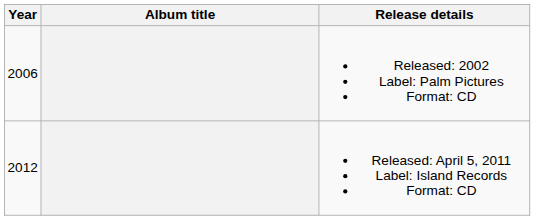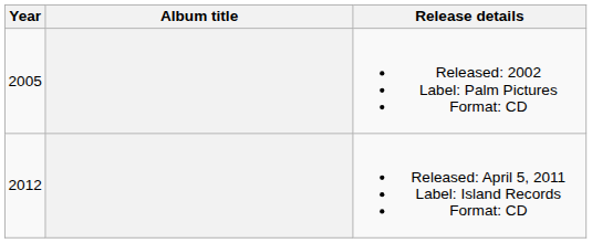 <table class="wikitable plainrowheaders" style="text-align:center;">
 <tr>
 <th>Year</th>
 <th scope="col" rowspan="1" style="width:20em">Album title</th>
 <th scope="col" rowspan="1" style="width:15em">Release details</th>
 </tr>
 <tr>
-<td>2006</td>
+<td>2005</td>
 <th></th>
 <td><br><ul><li>Released: 2002</li><li>Label: Palm Pictures</li><li>Format: CD</li></ul></td>
 </tr>
 <tr>
 <td>2012</td>
 <th></th>
 <td><br><ul><li>Released: April 5, 2011</li><li>Label: Island Records</li><li>Format: CD</li></ul></td>
 </tr>
 </table>
